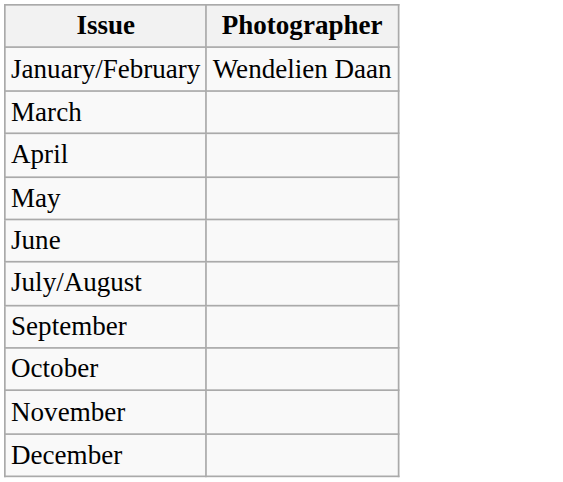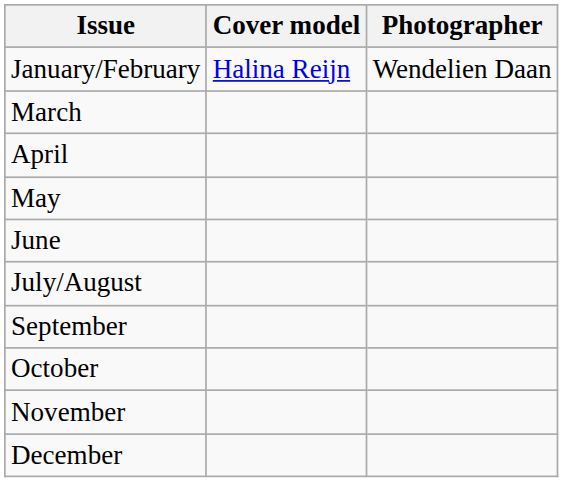 <table class="sortable wikitable">
 <tr>
 <th>Issue</th>
+<th>Cover model</th>
 <th>Photographer</th>
 </tr>
 <tr>
 <td>January/February</td>
+<td><a href='#'>Halina Reijn</a></td>
 <td>Wendelien Daan</td>
 </tr>
 <tr>
 <td>March</td>
 <td></td>
+<td></td>
 </tr>
 <tr>
 <td>April</td>
+<td></td>
 <td></td>
 </tr>
 <tr>
 <td>May</td>
 <td></td>
+<td></td>
 </tr>
 <tr>
 <td>June</td>
+<td></td>
 <td></td>
 </tr>
 <tr>
 <td>July/August</td>
 <td></td>
+<td></td>
 </tr>
 <tr>
 <td>September</td>
+<td></td>
 <td></td>
 </tr>
 <tr>
 <td>October</td>
 <td></td>
+<td></td>
 </tr>
 <tr>
 <td>November</td>
+<td></td>
 <td></td>
 </tr>
 <tr>
 <td>December</td>
 <td></td>
+<td></td>
 </tr>
 </table>
